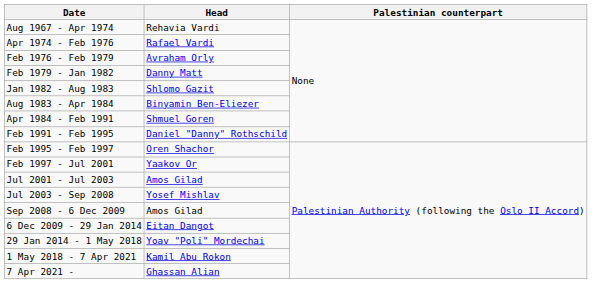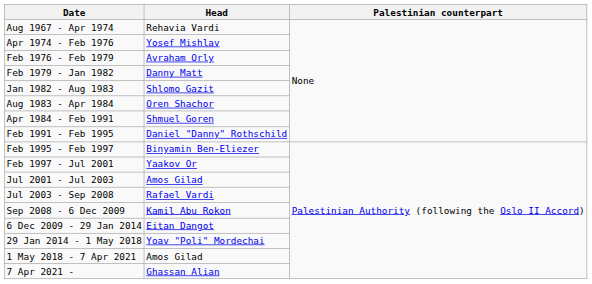 <table class="wikitable">
 <tr>
 <th>Date</th>
 <th>Head</th>
 <th>Palestinian counterpart</th>
 </tr>
 <tr>
 <td>Aug 1967 - Apr 1974</td>
 <td>Rehavia Vardi</td>
 <td rowspan="8">None</td>
 </tr>
 <tr>
 <td>Apr 1974 - Feb 1976</td>
-<td><a href='#'>Rafael Vardi</a></td>
+<td><a href='#'>Yosef Mishlav</a></td>
 </tr>
 <tr>
 <td>Feb 1976 - Feb 1979</td>
 <td><a href='#'>Avraham Orly</a></td>
 </tr>
 <tr>
 <td>Feb 1979 - Jan 1982</td>
 <td><a href='#'>Danny Matt</a></td>
 </tr>
 <tr>
 <td>Jan 1982 - Aug 1983</td>
 <td><a href='#'>Shlomo Gazit</a></td>
 </tr>
 <tr>
 <td>Aug 1983 - Apr 1984</td>
-<td><a href='#'>Binyamin Ben-Eliezer</a></td>
+<td><a href='#'>Oren Shachor</a></td>
 </tr>
 <tr>
 <td>Apr 1984 - Feb 1991</td>
 <td><a href='#'>Shmuel Goren</a></td>
 </tr>
 <tr>
 <td>Feb 1991 - Feb 1995</td>
 <td><a href='#'>Daniel "Danny" Rothschild</a></td>
 </tr>
 <tr>
 <td>Feb 1995 - Feb 1997</td>
-<td><a href='#'>Oren Shachor</a></td>
+<td><a href='#'>Binyamin Ben-Eliezer</a></td>
 <td rowspan="9"><a href='#'>Palestinian Authority</a> (following the <a href='#'>Oslo II Accord</a>)</td>
 </tr>
 <tr>
 <td>Feb 1997 - Jul 2001</td>
 <td><a href='#'>Yaakov Or</a></td>
 </tr>
 <tr>
 <td>Jul 2001 - Jul 2003</td>
 <td><a href='#'>Amos Gilad</a></td>
 </tr>
 <tr>
 <td>Jul 2003 - Sep 2008</td>
-<td><a href='#'>Yosef Mishlav</a></td>
+<td><a href='#'>Rafael Vardi</a></td>
 </tr>
 <tr>
 <td>Sep 2008 -  6 Dec 2009</td>
-<td>Amos Gilad</td>
+<td><a href='#'>Kamil Abu Rokon</a></td>
 </tr>
 <tr>
 <td>6 Dec 2009 - 29 Jan 2014</td>
 <td><a href='#'>Eitan Dangot</a></td>
 </tr>
 <tr>
 <td>29 Jan 2014 -  1 May 2018</td>
 <td><a href='#'>Yoav "Poli" Mordechai</a></td>
 </tr>
 <tr>
 <td>1 May 2018 -  7 Apr 2021</td>
-<td><a href='#'>Kamil Abu Rokon</a></td>
+<td>Amos Gilad</td>
 </tr>
 <tr>
 <td>7 Apr 2021 -</td>
 <td><a href='#'>Ghassan Alian</a></td>
 </tr>
 </table>
